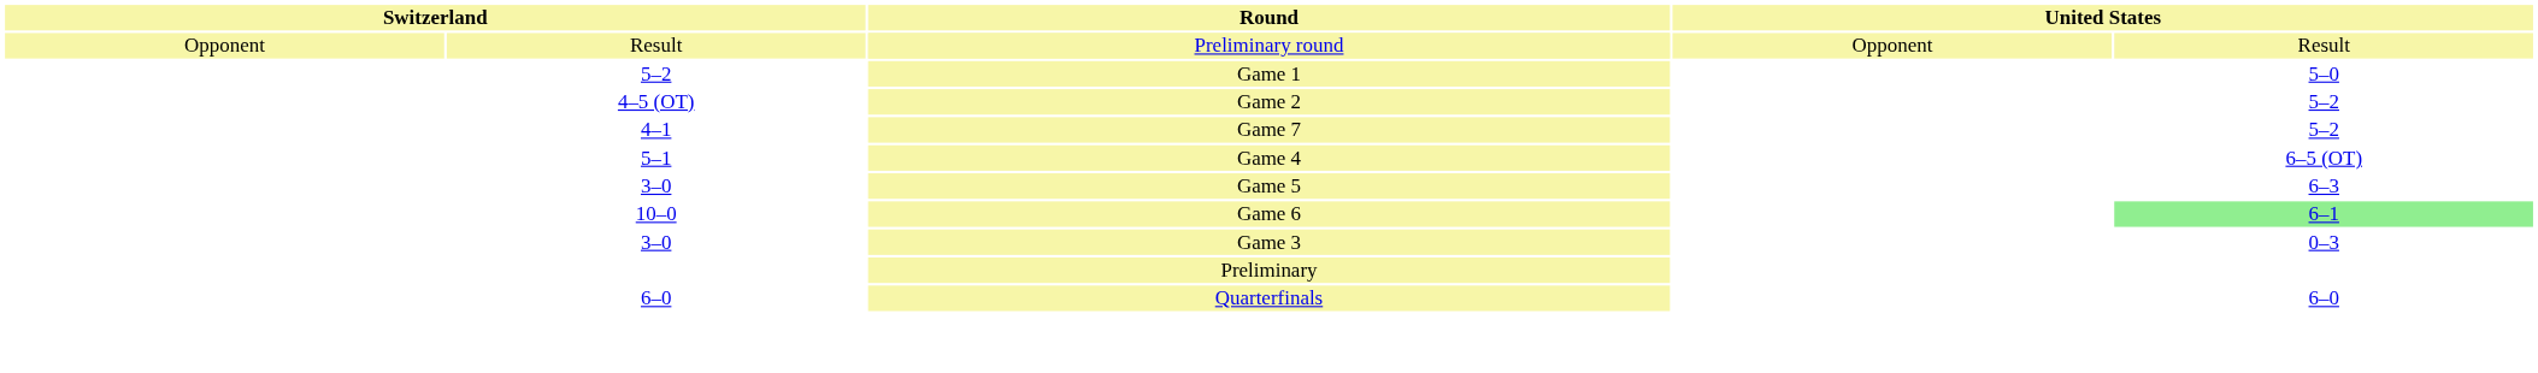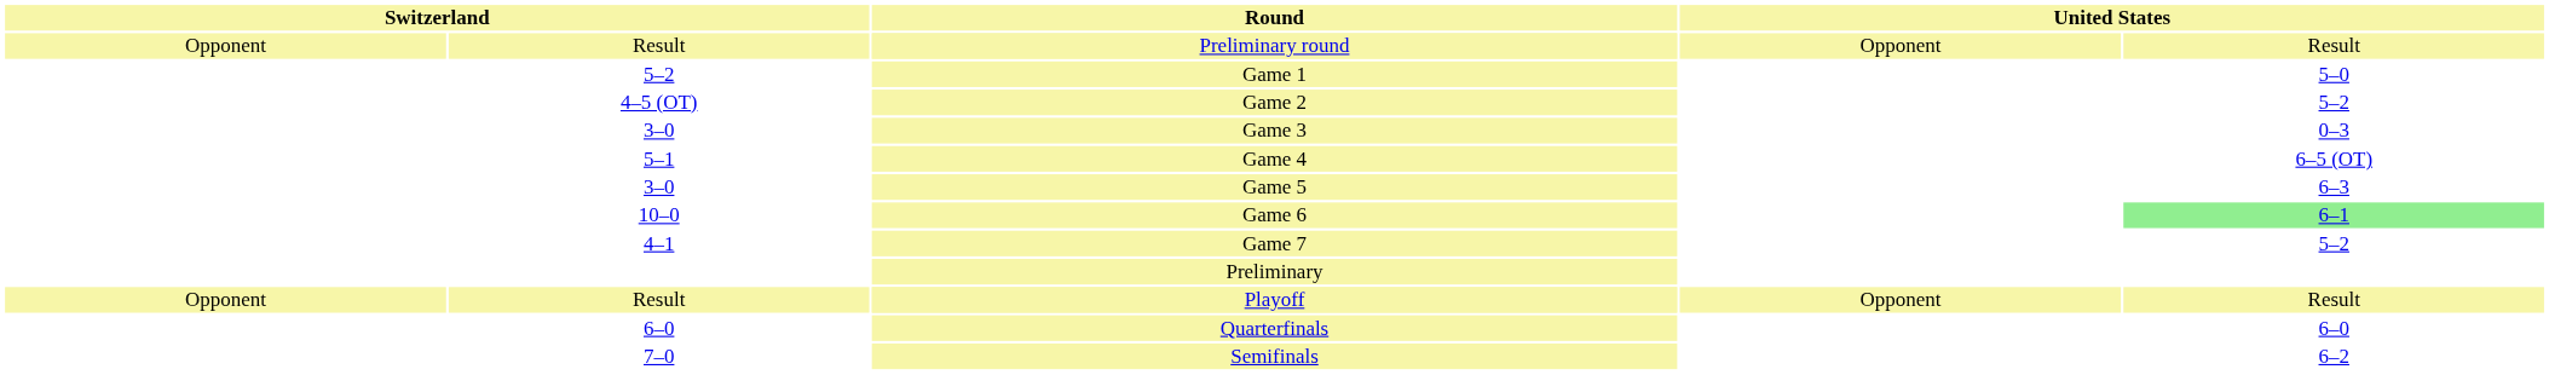 <table width="100%" style="text-align:center">
 <tr valign=top bgcolor=#F7F6A8>
 <th colspan=2 style="width:1*">Switzerland</th>
 <th>Round</th>
 <th colspan=2 style="width:1*">United States</th>
 </tr>
 <tr valign=top bgcolor=#F7F6A8>
 <td>Opponent</td>
 <td>Result</td>
 <td bgcolor=#F7F6A8><a href='#'>Preliminary round</a></td>
 <td>Opponent</td>
 <td>Result</td>
 </tr>
 <tr>
 <td align=left></td>
 <td><a href='#'>5–2</a></td>
 <td bgcolor=#F7F6A8>Game 1</td>
 <td align=left></td>
 <td><a href='#'>5–0</a></td>
 </tr>
 <tr>
 <td align=left></td>
 <td><a href='#'>4–5 (OT)</a></td>
 <td bgcolor=#F7F6A8>Game 2</td>
 <td align=left></td>
 <td><a href='#'>5–2</a></td>
 </tr>
 <tr>
 <td align=left></td>
-<td><a href='#'>4–1</a></td>
-<td bgcolor=#F7F6A8>Game 7</td>
+<td><a href='#'>3–0</a></td>
+<td bgcolor=#F7F6A8>Game 3</td>
 <td align=left></td>
-<td><a href='#'>5–2</a></td>
+<td><a href='#'>0–3</a></td>
 </tr>
 <tr>
 <td align=left></td>
 <td><a href='#'>5–1</a></td>
 <td bgcolor=#F7F6A8>Game 4</td>
 <td align=left></td>
 <td><a href='#'>6–5 (OT)</a></td>
 </tr>
 <tr>
 <td align=left></td>
 <td><a href='#'>3–0</a></td>
 <td bgcolor=#F7F6A8>Game 5</td>
 <td align=left></td>
 <td><a href='#'>6–3</a></td>
 </tr>
 <tr>
 <td align=left></td>
 <td><a href='#'>10–0</a></td>
 <td bgcolor=#F7F6A8>Game 6</td>
 <td align=left></td>
 <td style="background: lightgreen;"><a href='#'>6–1</a></td>
 </tr>
 <tr>
 <td align=left></td>
-<td><a href='#'>3–0</a></td>
-<td bgcolor=#F7F6A8>Game 3</td>
+<td><a href='#'>4–1</a></td>
+<td bgcolor=#F7F6A8>Game 7</td>
 <td align=left></td>
-<td><a href='#'>0–3</a></td>
+<td><a href='#'>5–2</a></td>
 </tr>
 <tr>
 <td colspan="2" align=center><br></td>
 <td bgcolor="#F7F6A8">Preliminary</td>
 <td colspan="2" align=center><br></td>
+</tr>
+<tr valign=top bgcolor=#F7F6A8>
+<td>Opponent</td>
+<td>Result</td>
+<td bgcolor=#F7F6A8><a href='#'>Playoff</a></td>
+<td>Opponent</td>
+<td>Result</td>
 </tr>
 <tr>
 <td align=left></td>
 <td><a href='#'>6–0</a></td>
 <td bgcolor=#F7F6A8><a href='#'>Quarterfinals</a></td>
 <td align=left></td>
 <td><a href='#'>6–0</a></td>
 </tr>
+<tr>
+<td align=left></td>
+<td><a href='#'>7–0</a></td>
+<td bgcolor=#F7F6A8><a href='#'>Semifinals</a></td>
+<td align=left></td>
+<td><a href='#'>6–2</a></td>
+</tr>
 </table>
